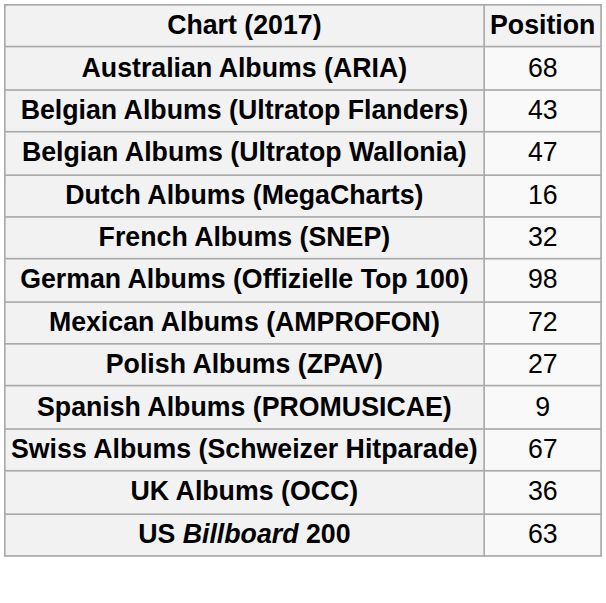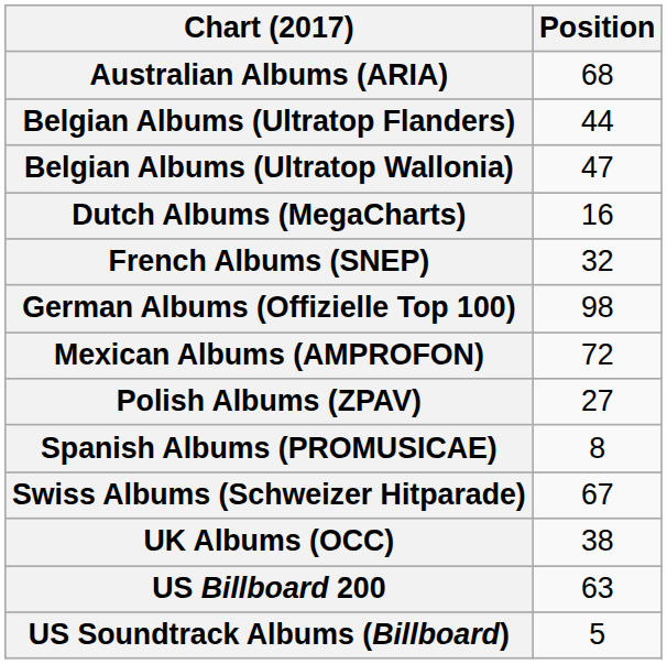 <table class="wikitable sortable plainrowheaders" style="text-align:center">
 <tr>
 <th scope="col">Chart (2017)</th>
 <th scope="col">Position</th>
 </tr>
 <tr>
 <th scope="row">Australian Albums (ARIA)</th>
 <td>68</td>
 </tr>
 <tr>
 <th scope="row">Belgian Albums (Ultratop Flanders)</th>
-<td>43</td>
+<td>44</td>
 </tr>
 <tr>
 <th scope="row">Belgian Albums (Ultratop Wallonia)</th>
 <td>47</td>
 </tr>
 <tr>
 <th scope="row">Dutch Albums (MegaCharts)</th>
 <td>16</td>
 </tr>
 <tr>
 <th scope="row">French Albums (SNEP)</th>
 <td>32</td>
 </tr>
 <tr>
 <th scope="row">German Albums (Offizielle Top 100)</th>
 <td>98</td>
 </tr>
 <tr>
 <th scope="row">Mexican Albums (AMPROFON)</th>
 <td>72</td>
 </tr>
 <tr>
 <th scope="row">Polish Albums (ZPAV)</th>
 <td>27</td>
 </tr>
 <tr>
 <th scope="row">Spanish Albums (PROMUSICAE)</th>
-<td>9</td>
+<td>8</td>
 </tr>
 <tr>
 <th scope="row">Swiss Albums (Schweizer Hitparade)</th>
 <td>67</td>
 </tr>
 <tr>
 <th scope="row">UK Albums (OCC)</th>
-<td>36</td>
+<td>38</td>
 </tr>
 <tr>
 <th scope="row">US <em>Billboard</em> 200</th>
 <td>63</td>
 </tr>
+<tr>
+<th scope="row">US Soundtrack Albums (<em>Billboard</em>)</th>
+<td>5</td>
+</tr>
 </table>
